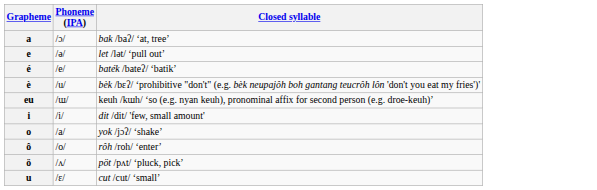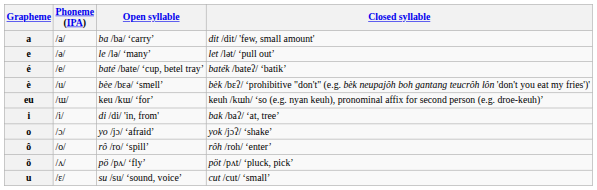 <table class="wikitable">
 <tr>
 <th><a href='#'>Grapheme</a></th>
 <th><a href='#'>Phoneme</a><br>(<a href='#'>IPA</a>)</th>
+<th><a href='#'>Open syllable</a></th>
 <th><a href='#'>Closed syllable</a></th>
 </tr>
 <tr>
 <th>a</th>
-<td>/ɔ/</td>
-<td><em>bak</em> /baʔ/ ‘at, tree’</td>
+<td>/a/</td>
+<td><em>ba</em> /ba/ ‘carry’</td>
+<td><em>dit</em> /dit/ 'few, small amount'</td>
 </tr>
 <tr>
 <th>e</th>
 <td>/ə/</td>
+<td><em>le</em> /lə/ ‘many’</td>
 <td><em>let</em> /lət/ ‘pull out’</td>
 </tr>
 <tr>
 <th>é</th>
 <td>/e/</td>
+<td><em>baté</em> /bate/ ‘cup, betel tray’</td>
 <td><em>baték</em> /bateʔ/ ‘batik’</td>
 </tr>
 <tr>
 <th>è</th>
 <td>/u/</td>
+<td><em>bèe</em> /bɛə/ ‘smell’</td>
 <td><em>bèk</em> /bɛʔ/ ‘prohibitive "don't" (e.g. <em>bèk neupajôh boh gantang teucrôh lôn</em> 'don't you eat my fries')'</td>
 </tr>
 <tr>
 <th>eu</th>
 <td>/ɯ/</td>
+<td>keu /kɯ/ ‘for’</td>
 <td>keuh /kɯh/ ‘so (e.g. nyan keuh), pronominal affix for second person (e.g. droe-keuh)’</td>
 </tr>
 <tr>
 <th>i</th>
 <td>/i/</td>
-<td><em>dit</em> /dit/ 'few, small amount'</td>
+<td><em>di</em> /di/ 'in, from'</td>
+<td><em>bak</em> /baʔ/ ‘at, tree’</td>
 </tr>
 <tr>
 <th>o</th>
-<td>/a/</td>
+<td>/ɔ/</td>
+<td><em>yo</em> /jɔ/ ‘afraid’</td>
 <td><em>yok</em> /jɔʔ/ ‘shake’</td>
 </tr>
 <tr>
 <th>ô</th>
 <td>/o/</td>
+<td><em>rô</em> /ro/ ‘spill’</td>
 <td><em>rôh</em> /roh/ ‘enter’</td>
 </tr>
 <tr>
 <th>ö</th>
 <td>/ʌ/</td>
+<td><em>pö</em> /pʌ/ ‘fly’</td>
 <td><em>pöt</em> /pʌt/ ‘pluck, pick’</td>
 </tr>
 <tr>
 <th>u</th>
 <td>/ɛ/</td>
+<td><em>su</em> /su/ ‘sound, voice’</td>
 <td><em>cut</em> /cut/ ‘small’</td>
 </tr>
 </table>
